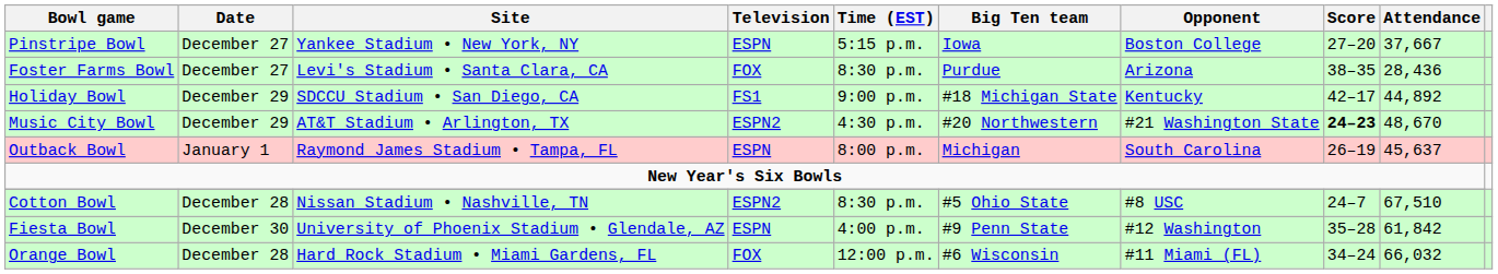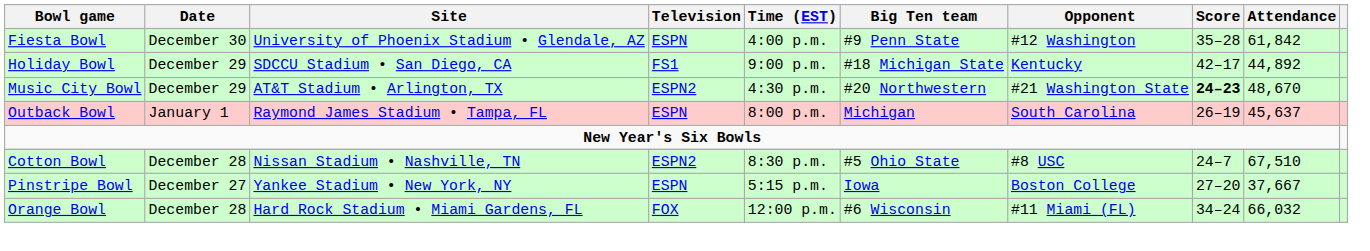 <table class="wikitable">
 <tr>
 <th>Bowl game</th>
 <th>Date</th>
 <th>Site</th>
 <th>Television</th>
 <th>Time (<a href='#'>EST</a>)</th>
 <th>Big Ten team</th>
 <th>Opponent</th>
 <th>Score</th>
 <th>Attendance</th>
 <th></th>
 </tr>
 <tr bgcolor="#ccffcc">
-<td><a href='#'>Pinstripe Bowl</a></td>
-<td>December 27</td>
-<td><a href='#'>Yankee Stadium</a> • <a href='#'>New York, NY</a></td>
+<td><a href='#'>Fiesta Bowl</a></td>
+<td>December 30</td>
+<td><a href='#'>University of Phoenix Stadium</a> • <a href='#'>Glendale, AZ</a></td>
 <td><a href='#'>ESPN</a></td>
-<td>5:15 p.m.</td>
-<td><a href='#'>Iowa</a></td>
-<td><a href='#'>Boston College</a></td>
-<td>27–20</td>
-<td>37,667</td>
-<td></td>
-</tr>
-<tr bgcolor="#ccffcc">
-<td><a href='#'>Foster Farms Bowl</a></td>
-<td>December 27</td>
-<td><a href='#'>Levi's Stadium</a> • <a href='#'>Santa Clara, CA</a></td>
-<td><a href='#'>FOX</a></td>
-<td>8:30 p.m.</td>
-<td><a href='#'>Purdue</a></td>
-<td><a href='#'>Arizona</a></td>
-<td>38–35</td>
-<td>28,436</td>
+<td>4:00 p.m.</td>
+<td>#9 <a href='#'>Penn State</a></td>
+<td>#12 <a href='#'>Washington</a></td>
+<td>35–28</td>
+<td>61,842</td>
 <td></td>
 </tr>
 <tr bgcolor="#ccffcc">
 <td><a href='#'>Holiday Bowl</a></td>
 <td>December 29</td>
 <td><a href='#'>SDCCU Stadium</a> • <a href='#'>San Diego, CA</a></td>
 <td><a href='#'>FS1</a></td>
 <td>9:00 p.m.</td>
 <td>#18 <a href='#'>Michigan State</a></td>
 <td><a href='#'>Kentucky</a></td>
 <td>42–17</td>
 <td>44,892</td>
 <td></td>
 </tr>
 <tr bgcolor="#ccffcc">
 <td><a href='#'>Music City Bowl</a></td>
 <td>December 29</td>
 <td><a href='#'>AT&T Stadium</a> • <a href='#'>Arlington, TX</a></td>
 <td><a href='#'>ESPN2</a></td>
 <td>4:30 p.m.</td>
 <td>#20 <a href='#'>Northwestern</a></td>
 <td>#21 <a href='#'>Washington State</a></td>
 <td><strong>24–23</strong></td>
 <td>48,670</td>
 <td></td>
 </tr>
 <tr bgcolor="#ffcccc">
 <td><a href='#'>Outback Bowl</a></td>
 <td>January 1</td>
 <td><a href='#'>Raymond James Stadium</a> • <a href='#'>Tampa, FL</a></td>
 <td><a href='#'>ESPN</a></td>
 <td>8:00 p.m.</td>
 <td><a href='#'>Michigan</a></td>
 <td><a href='#'>South Carolina</a></td>
 <td>26–19</td>
 <td>45,637</td>
 <td></td>
 </tr>
 <tr>
 <td colspan="9" style="text-align:center;"><strong>New Year's Six Bowls</strong></td>
 </tr>
 <tr>
 </tr>
 <tr bgcolor="#ccffcc">
 <td><a href='#'>Cotton Bowl</a></td>
 <td>December 28</td>
 <td><a href='#'>Nissan Stadium</a> • <a href='#'>Nashville, TN</a></td>
 <td><a href='#'>ESPN2</a></td>
 <td>8:30 p.m.</td>
 <td>#5 <a href='#'>Ohio State</a></td>
 <td>#8 <a href='#'>USC</a></td>
 <td>24–7</td>
 <td>67,510</td>
 <td></td>
 </tr>
 <tr bgcolor="#ccffcc">
-<td><a href='#'>Fiesta Bowl</a></td>
-<td>December 30</td>
-<td><a href='#'>University of Phoenix Stadium</a> • <a href='#'>Glendale, AZ</a></td>
+<td><a href='#'>Pinstripe Bowl</a></td>
+<td>December 27</td>
+<td><a href='#'>Yankee Stadium</a> • <a href='#'>New York, NY</a></td>
 <td><a href='#'>ESPN</a></td>
-<td>4:00 p.m.</td>
-<td>#9 <a href='#'>Penn State</a></td>
-<td>#12 <a href='#'>Washington</a></td>
-<td>35–28</td>
-<td>61,842</td>
+<td>5:15 p.m.</td>
+<td><a href='#'>Iowa</a></td>
+<td><a href='#'>Boston College</a></td>
+<td>27–20</td>
+<td>37,667</td>
 <td></td>
 </tr>
 <tr bgcolor="#ccffcc">
 <td><a href='#'>Orange Bowl</a></td>
 <td>December 28</td>
 <td><a href='#'>Hard Rock Stadium</a> • <a href='#'>Miami Gardens, FL</a></td>
 <td><a href='#'>FOX</a></td>
 <td>12:00 p.m.</td>
 <td>#6 <a href='#'>Wisconsin</a></td>
 <td>#11 <a href='#'>Miami (FL)</a></td>
 <td>34–24</td>
 <td>66,032</td>
 <td></td>
 </tr>
 </table>
